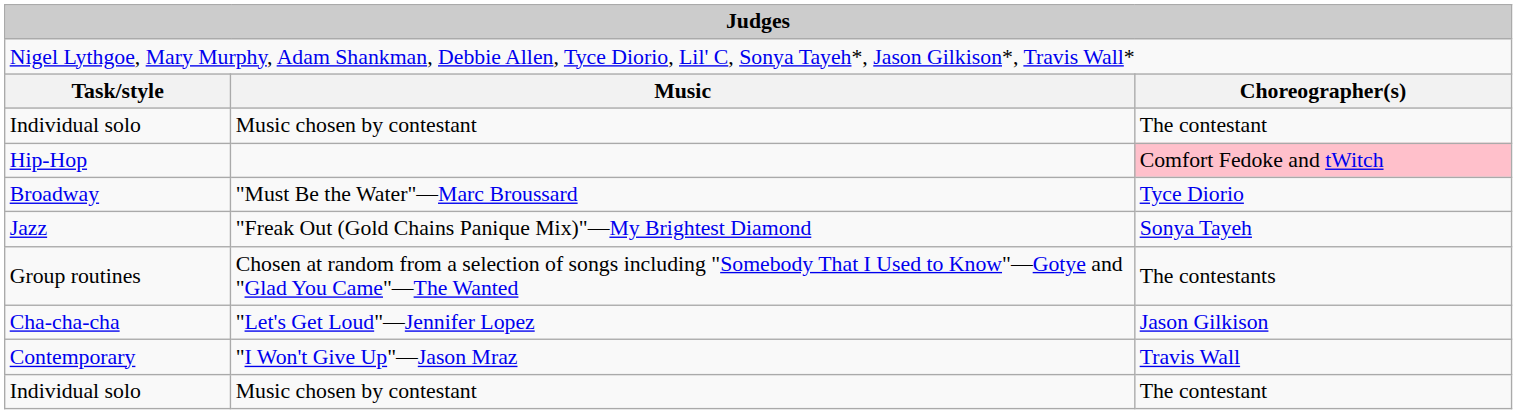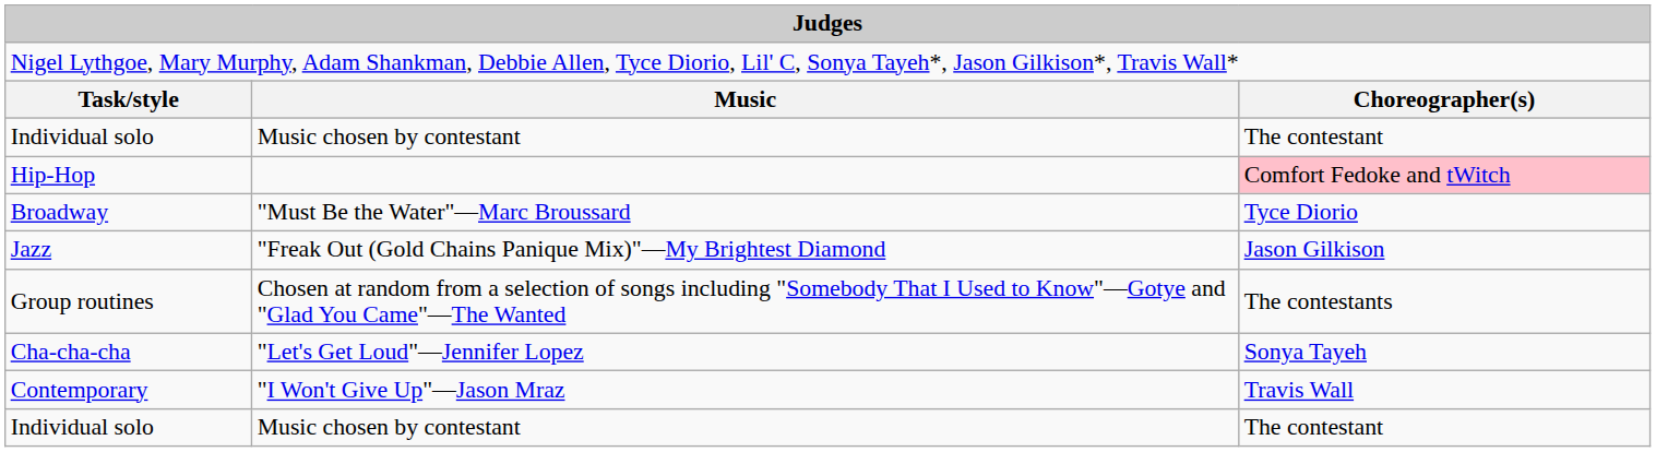 <table class="wikitable" style="width:70%;">
 <tr>
 <th scope="row" colspan="3" style="background:#ccc;">Judges</th>
 </tr>
 <tr>
 <td colspan=3><a href='#'>Nigel Lythgoe</a>, <a href='#'>Mary Murphy</a>, <a href='#'>Adam Shankman</a>, <a href='#'>Debbie Allen</a>, <a href='#'>Tyce Diorio</a>, <a href='#'>Lil' C</a>, <a href='#'>Sonya Tayeh</a>*, <a href='#'>Jason Gilkison</a>*, <a href='#'>Travis Wall</a>*</td>
 </tr>
 <tr>
 <th style="width:15%;">Task/style</th>
 <th>Music</th>
 <th style="width:25%;">Choreographer(s)</th>
 </tr>
 <tr>
 <td>Individual solo</td>
 <td>Music chosen by contestant</td>
 <td>The contestant</td>
 </tr>
 <tr>
 <td><a href='#'>Hip-Hop</a></td>
 <td></td>
 <td style="background: pink;">Comfort Fedoke and <a href='#'>tWitch</a></td>
 </tr>
 <tr>
 <td><a href='#'>Broadway</a></td>
 <td>"Must Be the Water"—<a href='#'>Marc Broussard</a></td>
 <td><a href='#'>Tyce Diorio</a></td>
 </tr>
 <tr>
 <td><a href='#'>Jazz</a></td>
 <td>"Freak Out (Gold Chains Panique Mix)"—<a href='#'>My Brightest Diamond</a></td>
-<td><a href='#'>Sonya Tayeh</a></td>
+<td><a href='#'>Jason Gilkison</a></td>
 </tr>
 <tr>
 <td>Group routines</td>
 <td>Chosen at random from a selection of songs including "<a href='#'>Somebody That I Used to Know</a>"—<a href='#'>Gotye</a> and "<a href='#'>Glad You Came</a>"—<a href='#'>The Wanted</a></td>
 <td>The contestants</td>
 </tr>
 <tr>
 <td><a href='#'>Cha-cha-cha</a></td>
 <td>"<a href='#'>Let's Get Loud</a>"—<a href='#'>Jennifer Lopez</a></td>
-<td><a href='#'>Jason Gilkison</a></td>
+<td><a href='#'>Sonya Tayeh</a></td>
 </tr>
 <tr>
 <td><a href='#'>Contemporary</a></td>
 <td>"<a href='#'>I Won't Give Up</a>"—<a href='#'>Jason Mraz</a></td>
 <td><a href='#'>Travis Wall</a></td>
 </tr>
 <tr>
 <td>Individual solo</td>
 <td>Music chosen by contestant</td>
 <td>The contestant</td>
 </tr>
 </table>
